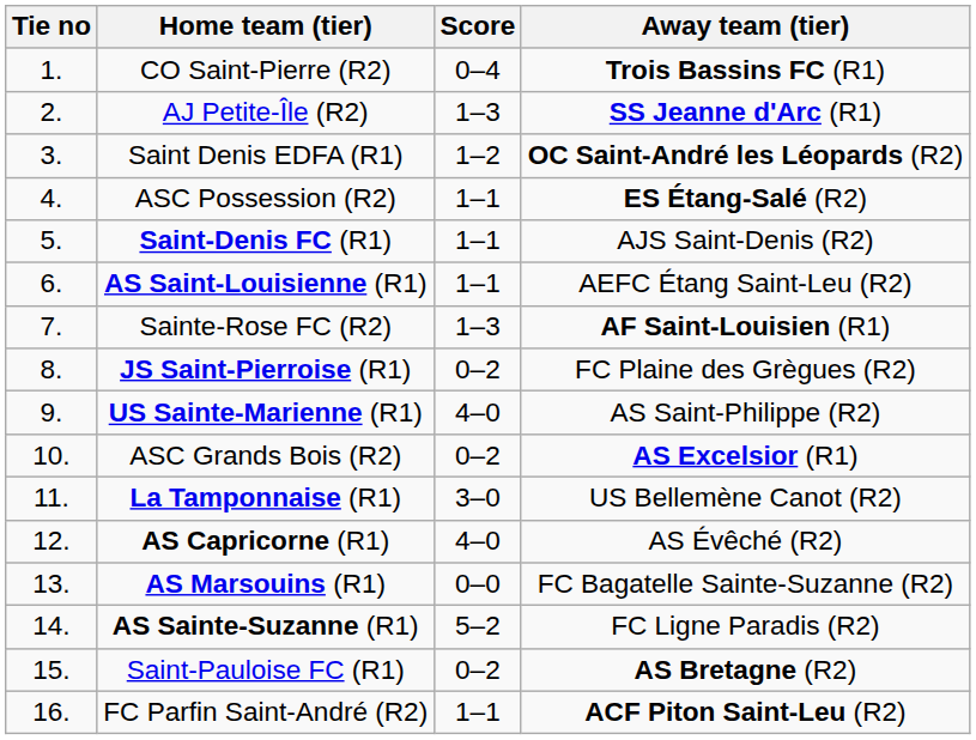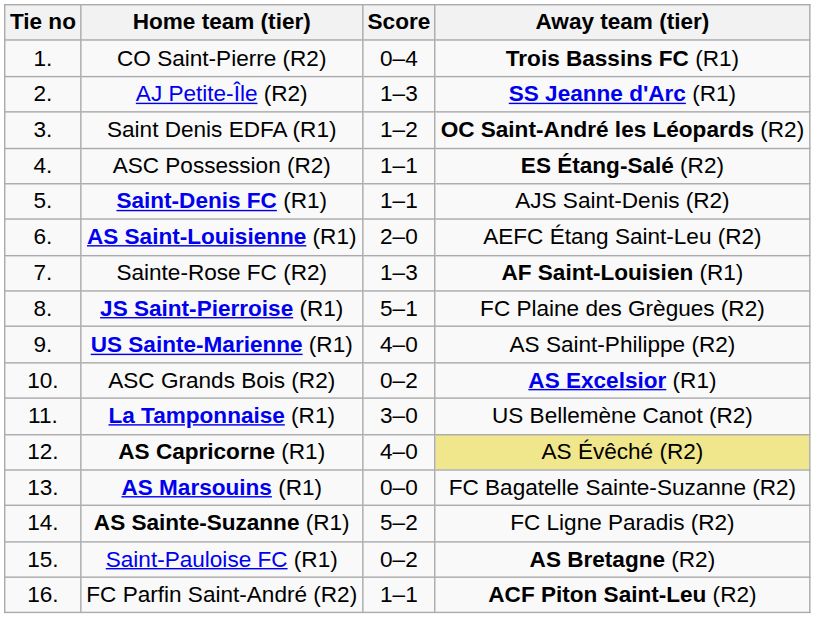 <table class="wikitable" style="text-align: center">
 <tr>
 <th>Tie no</th>
 <th>Home team (tier)</th>
 <th>Score</th>
 <th>Away team (tier)</th>
 </tr>
 <tr>
 <td>1.</td>
 <td> CO Saint-Pierre (R2)</td>
 <td>0–4</td>
 <td><strong>Trois Bassins FC</strong> (R1) </td>
 </tr>
 <tr>
 <td>2.</td>
 <td> <a href='#'>AJ Petite-Île</a> (R2)</td>
 <td>1–3</td>
 <td><strong><a href='#'>SS Jeanne d'Arc</a></strong> (R1) </td>
 </tr>
 <tr>
 <td>3.</td>
 <td> Saint Denis EDFA (R1)</td>
 <td>1–2</td>
 <td><strong>OC Saint-André les Léopards</strong> (R2) </td>
 </tr>
 <tr>
 <td>4.</td>
 <td> ASC Possession (R2)</td>
 <td>1–1 </td>
 <td><strong>ES Étang-Salé</strong> (R2) </td>
 </tr>
 <tr>
 <td>5.</td>
 <td> <strong><a href='#'>Saint-Denis FC</a></strong> (R1)</td>
 <td>1–1 </td>
 <td>AJS Saint-Denis (R2) </td>
 </tr>
 <tr>
 <td>6.</td>
 <td> <strong><a href='#'>AS Saint-Louisienne</a></strong> (R1)</td>
-<td>1–1 </td>
+<td>2–0</td>
 <td>AEFC Étang Saint-Leu (R2) </td>
 </tr>
 <tr>
 <td>7.</td>
 <td> Sainte-Rose FC (R2)</td>
 <td>1–3</td>
 <td><strong>AF Saint-Louisien</strong> (R1) </td>
 </tr>
 <tr>
 <td>8.</td>
 <td> <strong><a href='#'>JS Saint-Pierroise</a></strong> (R1)</td>
-<td>0–2</td>
+<td>5–1</td>
 <td>FC Plaine des Grègues (R2) </td>
 </tr>
 <tr>
 <td>9.</td>
 <td> <strong><a href='#'>US Sainte-Marienne</a></strong> (R1)</td>
 <td>4–0</td>
 <td>AS Saint-Philippe (R2) </td>
 </tr>
 <tr>
 <td>10.</td>
 <td> ASC Grands Bois (R2)</td>
 <td>0–2</td>
 <td><strong><a href='#'>AS Excelsior</a></strong> (R1) </td>
 </tr>
 <tr>
 <td>11.</td>
 <td> <strong><a href='#'>La Tamponnaise</a></strong> (R1)</td>
 <td>3–0</td>
 <td>US Bellemène Canot (R2) </td>
 </tr>
 <tr>
 <td>12.</td>
 <td> <strong>AS Capricorne</strong> (R1)</td>
 <td>4–0</td>
-<td>AS Évêché (R2) </td>
+<td style="background: khaki;">AS Évêché (R2) </td>
 </tr>
 <tr>
 <td>13.</td>
 <td> <strong><a href='#'>AS Marsouins</a></strong> (R1)</td>
 <td>0–0 </td>
 <td>FC Bagatelle Sainte-Suzanne (R2) </td>
 </tr>
 <tr>
 <td>14.</td>
 <td> <strong>AS Sainte-Suzanne</strong> (R1)</td>
 <td>5–2</td>
 <td>FC Ligne Paradis (R2) </td>
 </tr>
 <tr>
 <td>15.</td>
 <td> <a href='#'>Saint-Pauloise FC</a> (R1)</td>
 <td>0–2</td>
 <td><strong>AS Bretagne</strong> (R2) </td>
 </tr>
 <tr>
 <td>16.</td>
 <td> FC Parfin Saint-André (R2)</td>
 <td>1–1 </td>
 <td><strong>ACF Piton Saint-Leu</strong> (R2) </td>
 </tr>
 </table>
